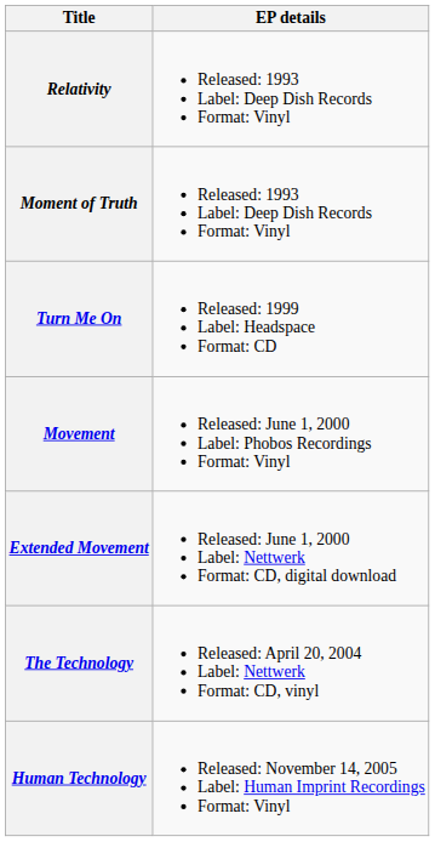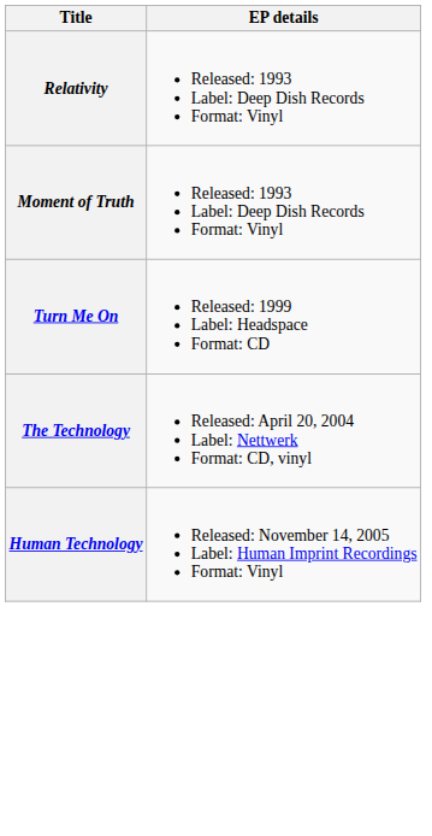 <table class="wikitable plainrowheaders">
 <tr>
 <th scope="col">Title</th>
 <th scope="col">EP details</th>
 </tr>
 <tr>
 <th scope="row"><em>Relativity</em></th>
 <td><br><ul><li>Released: 1993</li><li>Label: Deep Dish Records</li><li>Format: Vinyl</li></ul></td>
 </tr>
 <tr>
 <th scope="row"><em>Moment of Truth</em></th>
 <td><br><ul><li>Released: 1993</li><li>Label: Deep Dish Records</li><li>Format: Vinyl</li></ul></td>
 </tr>
 <tr>
 <th scope="row"><em><a href='#'>Turn Me On</a></em></th>
 <td><br><ul><li>Released: 1999</li><li>Label: Headspace</li><li>Format: CD</li></ul></td>
 </tr>
 <tr>
-<th scope="row"><em><a href='#'>Movement</a></em></th>
-<td><br><ul><li>Released: June 1, 2000</li><li>Label: Phobos Recordings</li><li>Format: Vinyl</li></ul></td>
-</tr>
-<tr>
-<th scope="row"><em><a href='#'>Extended Movement</a></em></th>
-<td><br><ul><li>Released: June 1, 2000</li><li>Label: <a href='#'>Nettwerk</a></li><li>Format: CD, digital download</li></ul></td>
-</tr>
-<tr>
 <th scope="row"><em><a href='#'>The Technology</a></em></th>
 <td><br><ul><li>Released: April 20, 2004</li><li>Label: <a href='#'>Nettwerk</a></li><li>Format: CD, vinyl</li></ul></td>
 </tr>
 <tr>
 <th scope="row"><em><a href='#'>Human Technology</a></em></th>
 <td><br><ul><li>Released: November 14, 2005</li><li>Label: <a href='#'>Human Imprint Recordings</a></li><li>Format: Vinyl</li></ul></td>
 </tr>
 </table>
